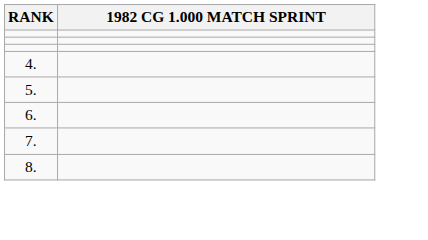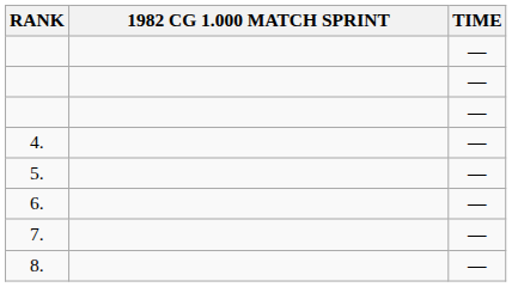 <table class="wikitable" style="font-size:95%;">
 <tr>
 <th>RANK</th>
 <th align="left" style="width: 20em">1982 CG 1.000 MATCH SPRINT</th>
+<th>TIME</th>
 </tr>
 <tr>
 <td align="center"></td>
 <td></td>
+<td align="center"><strong>—</strong></td>
 </tr>
 <tr>
 <td align="center"></td>
 <td></td>
+<td align="center"><strong>—</strong></td>
 </tr>
 <tr>
 <td align="center"></td>
 <td></td>
+<td align="center"><strong>—</strong></td>
 </tr>
 <tr>
 <td align="center">4.</td>
 <td></td>
+<td align="center"><strong>—</strong></td>
 </tr>
 <tr>
 <td align="center">5.</td>
 <td></td>
+<td align="center"><strong>—</strong></td>
 </tr>
 <tr>
 <td align="center">6.</td>
 <td></td>
+<td align="center"><strong>—</strong></td>
 </tr>
 <tr>
 <td align="center">7.</td>
 <td></td>
+<td align="center"><strong>—</strong></td>
 </tr>
 <tr>
 <td align="center">8.</td>
 <td></td>
+<td align="center"><strong>—</strong></td>
 </tr>
 </table>
